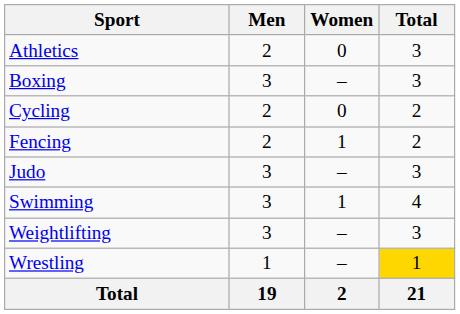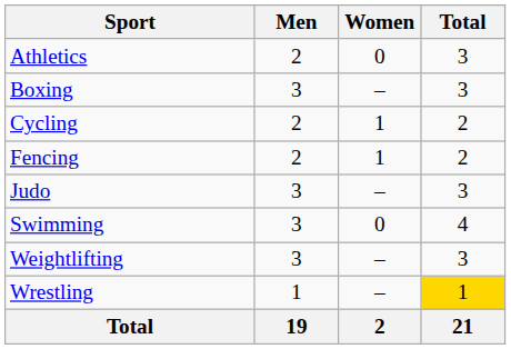 <table class="wikitable sortable" style="text-align:center;">
 <tr>
 <th width=180>Sport</th>
 <th width=55>Men</th>
 <th width=55>Women</th>
 <th width=55>Total</th>
 </tr>
 <tr>
 <td align=left><a href='#'>Athletics</a></td>
 <td>2</td>
 <td>0</td>
 <td>3</td>
 </tr>
 <tr>
 <td align=left><a href='#'>Boxing</a></td>
 <td>3</td>
 <td>–</td>
 <td>3</td>
 </tr>
 <tr>
 <td align=left><a href='#'>Cycling</a></td>
 <td>2</td>
-<td>0</td>
+<td>1</td>
 <td>2</td>
 </tr>
 <tr>
 <td align=left><a href='#'>Fencing</a></td>
 <td>2</td>
 <td>1</td>
 <td>2</td>
 </tr>
 <tr>
 <td align=left><a href='#'>Judo</a></td>
 <td>3</td>
 <td>–</td>
 <td>3</td>
 </tr>
 <tr>
 <td align=left><a href='#'>Swimming</a></td>
 <td>3</td>
-<td>1</td>
+<td>0</td>
 <td>4</td>
 </tr>
 <tr>
 <td align=left><a href='#'>Weightlifting</a></td>
 <td>3</td>
 <td>–</td>
 <td>3</td>
 </tr>
 <tr>
 <td align=left><a href='#'>Wrestling</a></td>
 <td>1</td>
 <td>–</td>
 <td style="background: gold;">1</td>
 </tr>
 <tr>
 <th>Total</th>
 <th>19</th>
 <th>2</th>
 <th>21</th>
 </tr>
 </table>
